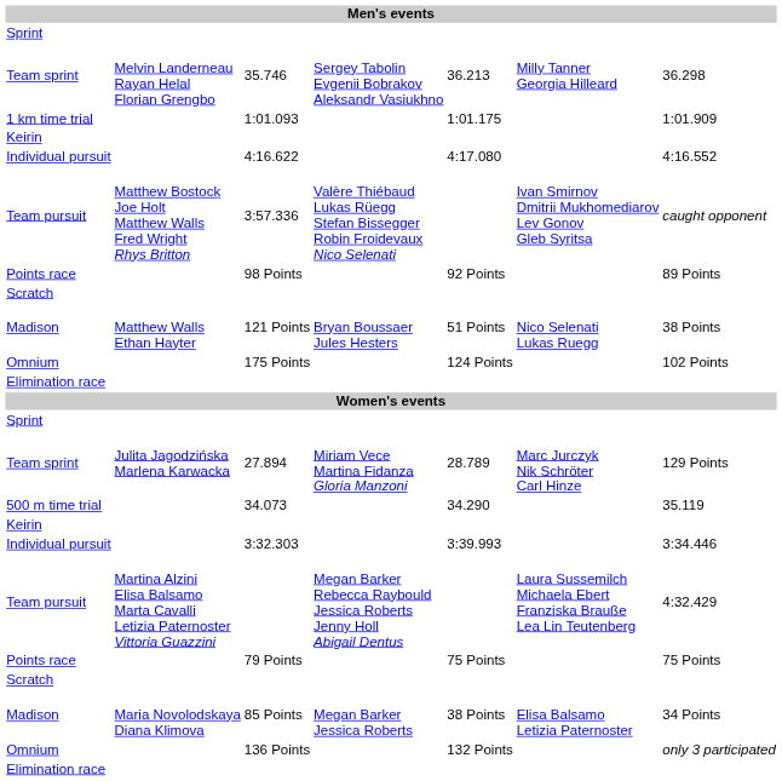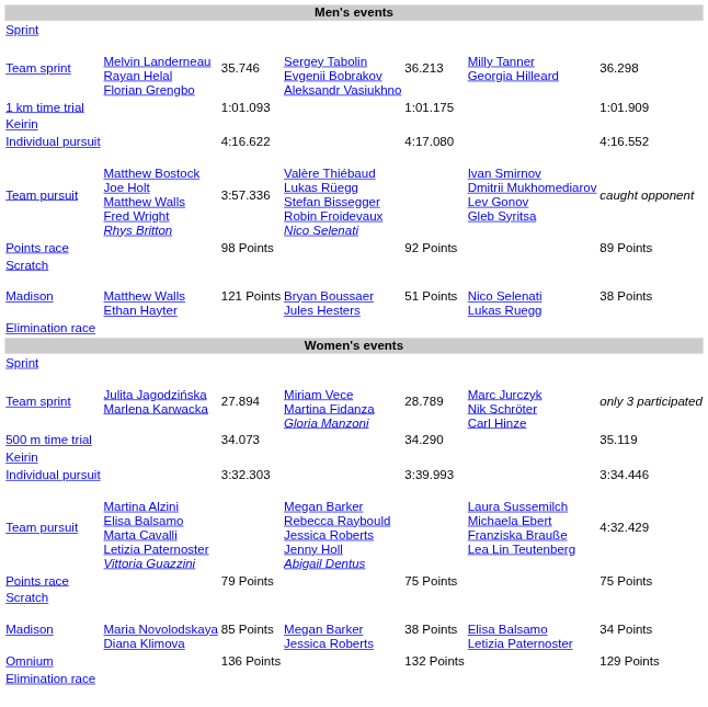 <table>
 <tr style="background:#ccc; width:100%;">
 <td colspan=7 align=center><strong>Men's events</strong></td>
 </tr>
 <tr>
 <td><a href='#'>Sprint</a></td>
 <td colspan=2></td>
 <td colspan=2></td>
 <td colspan=2></td>
 </tr>
 <tr>
 <td><a href='#'>Team sprint</a></td>
 <td><br><a href='#'>Melvin Landerneau</a><br><a href='#'>Rayan Helal</a><br><a href='#'>Florian Grengbo</a></td>
 <td>35.746</td>
 <td><br><a href='#'>Sergey Tabolin</a><br><a href='#'>Evgenii Bobrakov</a><br><a href='#'>Aleksandr Vasiukhno</a></td>
 <td>36.213</td>
 <td valign="top"><br><a href='#'>Milly Tanner</a><br><a href='#'>Georgia Hilleard</a></td>
 <td>36.298</td>
 </tr>
 <tr>
 <td><a href='#'>1 km time trial</a></td>
 <td></td>
 <td>1:01.093</td>
 <td></td>
 <td>1:01.175</td>
 <td></td>
 <td>1:01.909</td>
 </tr>
 <tr>
 <td><a href='#'>Keirin</a></td>
 <td colspan=2></td>
 <td colspan=2></td>
 <td colspan=2></td>
 </tr>
 <tr>
 <td><a href='#'>Individual pursuit</a></td>
 <td></td>
 <td>4:16.622</td>
 <td></td>
 <td>4:17.080</td>
 <td></td>
 <td>4:16.552</td>
 </tr>
 <tr>
 <td><a href='#'>Team pursuit</a></td>
 <td><br><a href='#'>Matthew Bostock</a><br><a href='#'>Joe Holt</a><br><a href='#'>Matthew Walls</a><br><a href='#'>Fred Wright</a><br><em><a href='#'>Rhys Britton</a></em></td>
 <td>3:57.336</td>
 <td><br><a href='#'>Valère Thiébaud</a><br><a href='#'>Lukas Rüegg</a><br><a href='#'>Stefan Bissegger</a><br><a href='#'>Robin Froidevaux</a><br><em><a href='#'>Nico Selenati</a></em></td>
 <td></td>
 <td valign="top"><br><a href='#'>Ivan Smirnov</a><br><a href='#'>Dmitrii Mukhomediarov</a><br><a href='#'>Lev Gonov</a><br><a href='#'>Gleb Syritsa</a></td>
 <td><em>caught opponent</em></td>
 </tr>
 <tr>
 <td><a href='#'>Points race</a></td>
 <td></td>
 <td>98 Points</td>
 <td></td>
 <td>92 Points</td>
 <td></td>
 <td>89 Points</td>
 </tr>
 <tr>
 <td><a href='#'>Scratch</a></td>
 <td colspan=2></td>
 <td colspan=2></td>
 <td colspan=2></td>
 </tr>
 <tr>
 <td><a href='#'>Madison</a></td>
 <td><br><a href='#'>Matthew Walls</a><br><a href='#'>Ethan Hayter</a></td>
 <td>121 Points</td>
 <td><br><a href='#'>Bryan Boussaer</a><br><a href='#'>Jules Hesters</a></td>
 <td>51 Points</td>
 <td><br><a href='#'>Nico Selenati</a><br><a href='#'>Lukas Ruegg</a></td>
 <td>38 Points</td>
 </tr>
 <tr>
-<td><a href='#'>Omnium</a></td>
-<td></td>
-<td>175 Points</td>
-<td></td>
-<td>124 Points</td>
-<td></td>
-<td>102 Points</td>
-</tr>
-<tr>
 <td><a href='#'>Elimination race</a></td>
 <td colspan=2></td>
 <td colspan=2></td>
 <td colspan=2></td>
 </tr>
 <tr style="background:#ccc; width:100%;">
 <td colspan=7 align=center><strong>Women's events</strong></td>
 </tr>
 <tr>
 <td><a href='#'>Sprint</a></td>
 <td colspan=2></td>
 <td colspan=2></td>
 <td colspan=2></td>
 </tr>
 <tr>
 <td><a href='#'>Team sprint</a></td>
 <td valign="top"><br><a href='#'>Julita Jagodzińska</a><br><a href='#'>Marlena Karwacka</a></td>
 <td>27.894</td>
 <td><br><a href='#'>Miriam Vece</a><br><a href='#'>Martina Fidanza</a><br><em><a href='#'>Gloria Manzoni</a></em></td>
 <td>28.789</td>
 <td><br><a href='#'>Marc Jurczyk</a><br><a href='#'>Nik Schröter</a><br><a href='#'>Carl Hinze</a></td>
-<td>129 Points</td>
+<td><em>only 3 participated</em></td>
 </tr>
 <tr>
 <td><a href='#'>500 m time trial</a></td>
 <td></td>
 <td>34.073</td>
 <td></td>
 <td>34.290</td>
 <td></td>
 <td>35.119</td>
 </tr>
 <tr>
 <td><a href='#'>Keirin</a></td>
 <td colspan=2></td>
 <td colspan=2></td>
 <td colspan=2></td>
 </tr>
 <tr>
 <td><a href='#'>Individual pursuit</a></td>
 <td></td>
 <td>3:32.303</td>
 <td></td>
 <td>3:39.993</td>
 <td></td>
 <td>3:34.446</td>
 </tr>
 <tr>
 <td><a href='#'>Team pursuit</a></td>
 <td colspan=2><br><a href='#'>Martina Alzini</a><br><a href='#'>Elisa Balsamo</a><br><a href='#'>Marta Cavalli</a><br><a href='#'>Letizia Paternoster</a><br><em><a href='#'>Vittoria Guazzini</a></em></td>
 <td><br><a href='#'>Megan Barker</a><br><a href='#'>Rebecca Raybould</a><br><a href='#'>Jessica Roberts</a><br><a href='#'>Jenny Holl</a><br><em><a href='#'>Abigail Dentus</a></em></td>
 <td></td>
 <td valign="top"><br><a href='#'>Laura Sussemilch</a><br><a href='#'>Michaela Ebert</a><br><a href='#'>Franziska Brauße</a><br><a href='#'>Lea Lin Teutenberg</a></td>
 <td>4:32.429</td>
 </tr>
 <tr>
 <td><a href='#'>Points race</a></td>
 <td></td>
 <td>79 Points</td>
 <td></td>
 <td>75 Points</td>
 <td></td>
 <td>75 Points</td>
 </tr>
 <tr>
 <td><a href='#'>Scratch</a></td>
 <td colspan=2></td>
 <td colspan=2></td>
 <td colspan=2></td>
 </tr>
 <tr>
 <td><a href='#'>Madison</a></td>
 <td><br><a href='#'>Maria Novolodskaya</a><br><a href='#'>Diana Klimova</a></td>
 <td>85 Points</td>
 <td><br><a href='#'>Megan Barker</a><br><a href='#'>Jessica Roberts</a></td>
 <td>38 Points</td>
 <td><br><a href='#'>Elisa Balsamo</a><br><a href='#'>Letizia Paternoster</a></td>
 <td>34 Points</td>
 </tr>
 <tr>
 <td><a href='#'>Omnium</a></td>
 <td></td>
 <td>136 Points</td>
 <td></td>
 <td>132 Points</td>
 <td></td>
-<td><em>only 3 participated</em></td>
+<td>129 Points</td>
 </tr>
 <tr>
 <td><a href='#'>Elimination race</a></td>
 <td colspan=2></td>
 <td colspan=2></td>
 <td colspan=2></td>
 </tr>
 </table>
